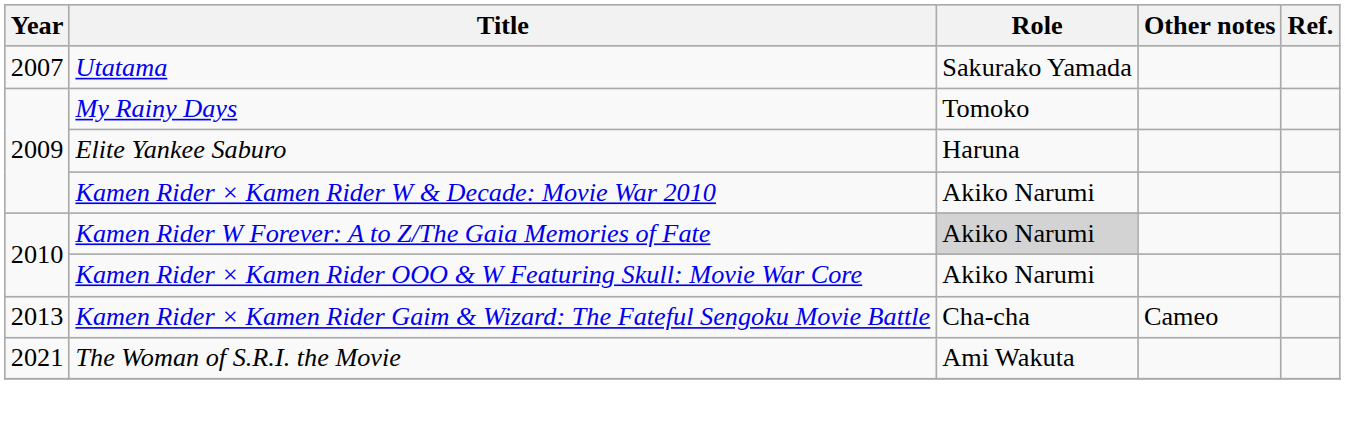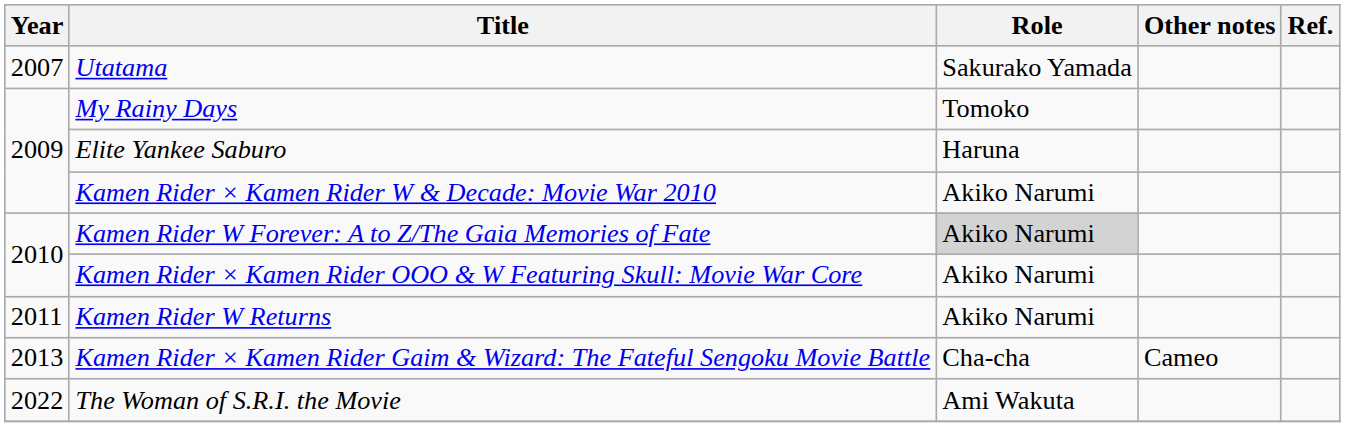 <table class="wikitable">
 <tr>
 <th>Year</th>
 <th>Title</th>
 <th>Role</th>
 <th>Other notes</th>
 <th>Ref.</th>
 </tr>
 <tr>
 <td>2007</td>
 <td><em><a href='#'>Utatama</a></em></td>
 <td>Sakurako Yamada</td>
 <td></td>
 <td></td>
 </tr>
 <tr>
 <td rowspan="3">2009</td>
 <td><em><a href='#'>My Rainy Days</a></em></td>
 <td>Tomoko</td>
 <td></td>
 <td></td>
 </tr>
 <tr>
 <td><em>Elite Yankee Saburo</em></td>
 <td>Haruna</td>
 <td></td>
 <td></td>
 </tr>
 <tr>
 <td><em><a href='#'>Kamen Rider × Kamen Rider W & Decade: Movie War 2010</a></em></td>
 <td>Akiko Narumi</td>
 <td></td>
 <td></td>
 </tr>
 <tr>
 <td rowspan="2">2010</td>
 <td><em><a href='#'>Kamen Rider W Forever: A to Z/The Gaia Memories of Fate</a></em></td>
 <td style="background: lightgrey;">Akiko Narumi</td>
 <td></td>
 <td></td>
 </tr>
 <tr>
 <td><em><a href='#'>Kamen Rider × Kamen Rider OOO & W Featuring Skull: Movie War Core</a></em></td>
 <td>Akiko Narumi</td>
 <td></td>
 <td></td>
 </tr>
 <tr>
+<td>2011</td>
+<td><em><a href='#'>Kamen Rider W Returns</a></em></td>
+<td>Akiko Narumi</td>
+<td></td>
+<td></td>
+</tr>
+<tr>
 <td>2013</td>
 <td><em><a href='#'>Kamen Rider × Kamen Rider Gaim & Wizard: The Fateful Sengoku Movie Battle</a></em></td>
 <td>Cha-cha</td>
 <td>Cameo</td>
 <td></td>
 </tr>
 <tr>
-<td>2021</td>
+<td>2022</td>
 <td><em>The Woman of S.R.I. the Movie</em></td>
 <td>Ami Wakuta</td>
 <td></td>
 <td></td>
 </tr>
 <tr>
 </tr>
 </table>
